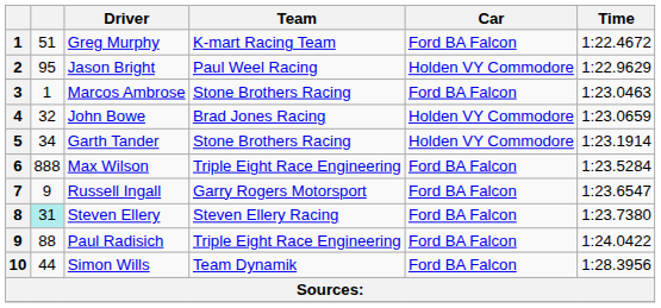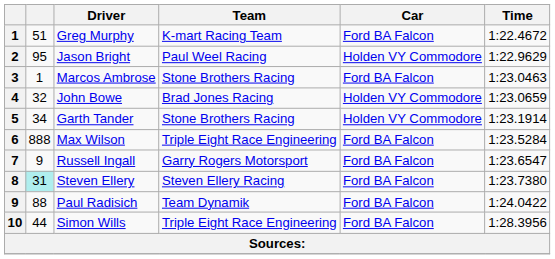 <table class="wikitable" style="font-size: 85%">
 <tr>
 <th></th>
 <th></th>
 <th>Driver</th>
 <th>Team</th>
 <th>Car</th>
 <th>Time</th>
 </tr>
 <tr>
 <th>1</th>
 <td align="center">51</td>
 <td> <a href='#'>Greg Murphy</a></td>
 <td><a href='#'>K-mart Racing Team</a></td>
 <td><a href='#'>Ford BA Falcon</a></td>
 <td>1:22.4672</td>
 </tr>
 <tr>
 <th>2</th>
 <td align="center">95</td>
 <td> <a href='#'>Jason Bright</a></td>
 <td><a href='#'>Paul Weel Racing</a></td>
 <td><a href='#'>Holden VY Commodore</a></td>
 <td>1:22.9629</td>
 </tr>
 <tr>
 <th>3</th>
 <td align="center">1</td>
 <td> <a href='#'>Marcos Ambrose</a></td>
 <td><a href='#'>Stone Brothers Racing</a></td>
 <td><a href='#'>Ford BA Falcon</a></td>
 <td>1:23.0463</td>
 </tr>
 <tr>
 <th>4</th>
 <td align="center">32</td>
 <td> <a href='#'>John Bowe</a></td>
 <td><a href='#'>Brad Jones Racing</a></td>
 <td><a href='#'>Holden VY Commodore</a></td>
 <td>1:23.0659</td>
 </tr>
 <tr>
 <th>5</th>
 <td align="center">34</td>
 <td> <a href='#'>Garth Tander</a></td>
 <td><a href='#'>Stone Brothers Racing</a></td>
 <td><a href='#'>Holden VY Commodore</a></td>
 <td>1:23.1914</td>
 </tr>
 <tr>
 <th>6</th>
 <td align="center">888</td>
 <td> <a href='#'>Max Wilson</a></td>
 <td><a href='#'>Triple Eight Race Engineering</a></td>
 <td><a href='#'>Ford BA Falcon</a></td>
 <td>1:23.5284</td>
 </tr>
 <tr>
 <th>7</th>
 <td align="center">9</td>
 <td> <a href='#'>Russell Ingall</a></td>
 <td><a href='#'>Garry Rogers Motorsport</a></td>
 <td><a href='#'>Ford BA Falcon</a></td>
 <td>1:23.6547</td>
 </tr>
 <tr>
 <th>8</th>
 <td align="center" style="background: paleturquoise;">31</td>
 <td> <a href='#'>Steven Ellery</a></td>
 <td><a href='#'>Steven Ellery Racing</a></td>
 <td><a href='#'>Ford BA Falcon</a></td>
 <td>1:23.7380</td>
 </tr>
 <tr>
 <th>9</th>
 <td align="center">88</td>
 <td> <a href='#'>Paul Radisich</a></td>
-<td><a href='#'>Triple Eight Race Engineering</a></td>
+<td><a href='#'>Team Dynamik</a></td>
 <td><a href='#'>Ford BA Falcon</a></td>
 <td>1:24.0422</td>
 </tr>
 <tr>
 <th>10</th>
 <td align="center">44</td>
 <td> <a href='#'>Simon Wills</a></td>
-<td><a href='#'>Team Dynamik</a></td>
+<td><a href='#'>Triple Eight Race Engineering</a></td>
 <td><a href='#'>Ford BA Falcon</a></td>
 <td>1:28.3956</td>
 </tr>
 <tr>
 <th colspan="6">Sources:</th>
 </tr>
 <tr>
 </tr>
 </table>
